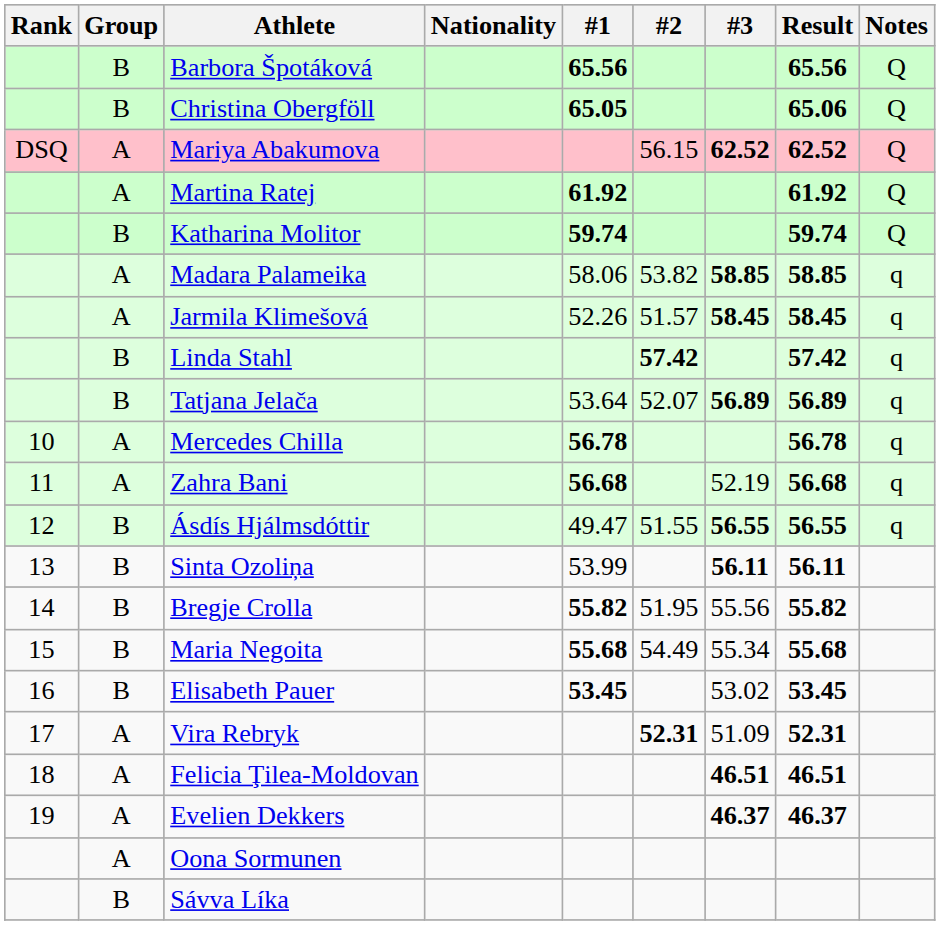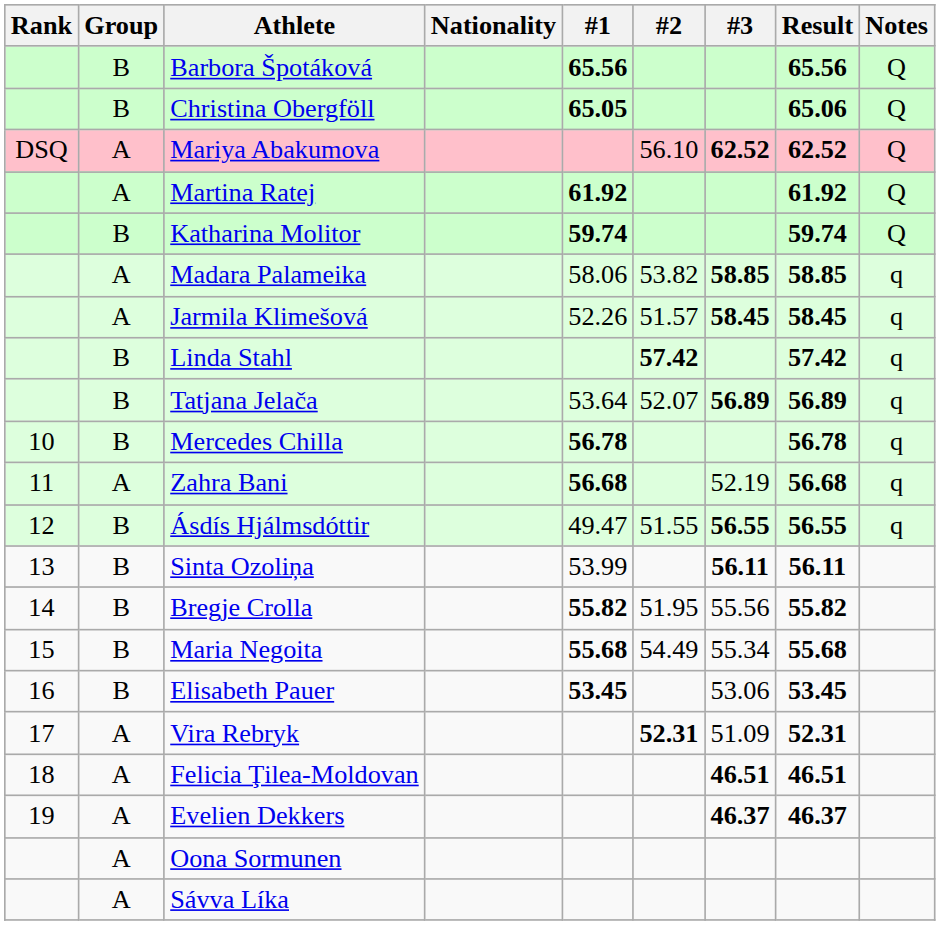 <table class="wikitable sortable" style="text-align:center">
 <tr>
 <th>Rank</th>
 <th>Group</th>
 <th>Athlete</th>
 <th>Nationality</th>
 <th>#1</th>
 <th>#2</th>
 <th>#3</th>
 <th>Result</th>
 <th>Notes</th>
 </tr>
 <tr bgcolor=ccffcc>
 <td></td>
 <td>B</td>
 <td align="left"><a href='#'>Barbora Špotáková</a></td>
 <td align=left></td>
 <td><strong>65.56</strong></td>
 <td></td>
 <td></td>
 <td><strong>65.56</strong></td>
 <td>Q</td>
 </tr>
 <tr bgcolor=ccffcc>
 <td></td>
 <td>B</td>
 <td align="left"><a href='#'>Christina Obergföll</a></td>
 <td align=left></td>
 <td><strong>65.05</strong></td>
 <td></td>
 <td></td>
 <td><strong>65.06</strong></td>
 <td>Q</td>
 </tr>
 <tr bgcolor=pink>
 <td>DSQ</td>
 <td>A</td>
 <td align="left"><a href='#'>Mariya Abakumova</a></td>
 <td align=left></td>
 <td></td>
-<td>56.15</td>
+<td>56.10</td>
 <td><strong>62.52</strong></td>
 <td><strong>62.52</strong></td>
 <td>Q</td>
 </tr>
 <tr bgcolor=ccffcc>
 <td></td>
 <td>A</td>
 <td align="left"><a href='#'>Martina Ratej</a></td>
 <td align=left></td>
 <td><strong>61.92</strong></td>
 <td></td>
 <td></td>
 <td><strong>61.92</strong></td>
 <td>Q</td>
 </tr>
 <tr bgcolor=ccffcc>
 <td></td>
 <td>B</td>
 <td align="left"><a href='#'>Katharina Molitor</a></td>
 <td align=left></td>
 <td><strong>59.74</strong></td>
 <td></td>
 <td></td>
 <td><strong>59.74</strong></td>
 <td>Q</td>
 </tr>
 <tr bgcolor=ddffdd>
 <td></td>
 <td>A</td>
 <td align="left"><a href='#'>Madara Palameika</a></td>
 <td align=left></td>
 <td>58.06</td>
 <td>53.82</td>
 <td><strong>58.85</strong></td>
 <td><strong>58.85</strong></td>
 <td>q</td>
 </tr>
 <tr bgcolor=ddffdd>
 <td></td>
 <td>A</td>
 <td align="left"><a href='#'>Jarmila Klimešová</a></td>
 <td align=left></td>
 <td>52.26</td>
 <td>51.57</td>
 <td><strong>58.45</strong></td>
 <td><strong>58.45</strong></td>
 <td>q</td>
 </tr>
 <tr bgcolor=ddffdd>
 <td></td>
 <td>B</td>
 <td align="left"><a href='#'>Linda Stahl</a></td>
 <td align=left></td>
 <td></td>
 <td><strong>57.42</strong></td>
 <td></td>
 <td><strong>57.42</strong></td>
 <td>q</td>
 </tr>
 <tr bgcolor=ddffdd>
 <td></td>
 <td>B</td>
 <td align="left"><a href='#'>Tatjana Jelača</a></td>
 <td align=left></td>
 <td>53.64</td>
 <td>52.07</td>
 <td><strong>56.89</strong></td>
 <td><strong>56.89</strong></td>
 <td>q</td>
 </tr>
 <tr bgcolor=ddffdd>
 <td>10</td>
-<td>A</td>
+<td>B</td>
 <td align="left"><a href='#'>Mercedes Chilla</a></td>
 <td align=left></td>
 <td><strong>56.78</strong></td>
 <td></td>
 <td></td>
 <td><strong>56.78</strong></td>
 <td>q</td>
 </tr>
 <tr bgcolor=ddffdd>
 <td>11</td>
 <td>A</td>
 <td align="left"><a href='#'>Zahra Bani</a></td>
 <td align=left></td>
 <td><strong>56.68</strong></td>
 <td></td>
 <td>52.19</td>
 <td><strong>56.68</strong></td>
 <td>q</td>
 </tr>
 <tr bgcolor=ddffdd>
 <td>12</td>
 <td>B</td>
 <td align="left"><a href='#'>Ásdís Hjálmsdóttir</a></td>
 <td align=left></td>
 <td>49.47</td>
 <td>51.55</td>
 <td><strong>56.55</strong></td>
 <td><strong>56.55</strong></td>
 <td>q</td>
 </tr>
 <tr>
 <td>13</td>
 <td>B</td>
 <td align="left"><a href='#'>Sinta Ozoliņa</a></td>
 <td align=left></td>
 <td>53.99</td>
 <td></td>
 <td><strong>56.11</strong></td>
 <td><strong>56.11</strong></td>
 <td></td>
 </tr>
 <tr>
 <td>14</td>
 <td>B</td>
 <td align="left"><a href='#'>Bregje Crolla</a></td>
 <td align=left></td>
 <td><strong>55.82</strong></td>
 <td>51.95</td>
 <td>55.56</td>
 <td><strong>55.82</strong></td>
 <td></td>
 </tr>
 <tr>
 <td>15</td>
 <td>B</td>
 <td align="left"><a href='#'>Maria Negoita</a></td>
 <td align=left></td>
 <td><strong>55.68</strong></td>
 <td>54.49</td>
 <td>55.34</td>
 <td><strong>55.68</strong></td>
 <td></td>
 </tr>
 <tr>
 <td>16</td>
 <td>B</td>
 <td align="left"><a href='#'>Elisabeth Pauer</a></td>
 <td align=left></td>
 <td><strong>53.45</strong></td>
 <td></td>
-<td>53.02</td>
+<td>53.06</td>
 <td><strong>53.45</strong></td>
 <td></td>
 </tr>
 <tr>
 <td>17</td>
 <td>A</td>
 <td align="left"><a href='#'>Vira Rebryk</a></td>
 <td align=left></td>
 <td></td>
 <td><strong>52.31</strong></td>
 <td>51.09</td>
 <td><strong>52.31</strong></td>
 <td></td>
 </tr>
 <tr>
 <td>18</td>
 <td>A</td>
 <td align="left"><a href='#'>Felicia Ţilea-Moldovan</a></td>
 <td align=left></td>
 <td></td>
 <td></td>
 <td><strong>46.51</strong></td>
 <td><strong>46.51</strong></td>
 <td></td>
 </tr>
 <tr>
 <td>19</td>
 <td>A</td>
 <td align="left"><a href='#'>Evelien Dekkers</a></td>
 <td align=left></td>
 <td></td>
 <td></td>
 <td><strong>46.37</strong></td>
 <td><strong>46.37</strong></td>
 <td></td>
 </tr>
 <tr>
 <td></td>
 <td>A</td>
 <td align="left"><a href='#'>Oona Sormunen</a></td>
 <td align=left></td>
 <td></td>
 <td></td>
 <td></td>
 <td><strong> </strong></td>
 <td></td>
 </tr>
 <tr>
 <td></td>
-<td>B</td>
+<td>A</td>
 <td align="left"><a href='#'>Sávva Líka</a></td>
 <td align=left></td>
 <td></td>
 <td></td>
 <td></td>
 <td><strong></strong></td>
 <td></td>
 </tr>
 </table>
